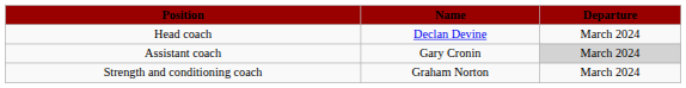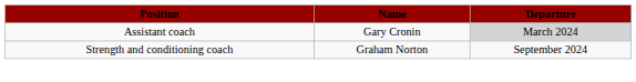 <table class="wikitable" style="text-align:center;width:100%;">
 <tr>
 <th style="background:#990000;color:#000000; text-align:center;">Position</th>
 <th style="background:#990000;color:#000000; text-align:center;">Name</th>
 <th style="background:#990000;color:#000000; text-align:center;">Departure</th>
-</tr>
-<tr>
-<td>Head coach</td>
-<td> <a href='#'>Declan Devine</a></td>
-<td>March 2024</td>
 </tr>
 <tr>
 <td>Assistant coach</td>
 <td> Gary Cronin</td>
 <td style="background: lightgrey;">March 2024</td>
 </tr>
 <tr>
 <td>Strength and conditioning coach</td>
 <td> Graham Norton</td>
-<td>March 2024</td>
+<td>September 2024</td>
 </tr>
 </table>
